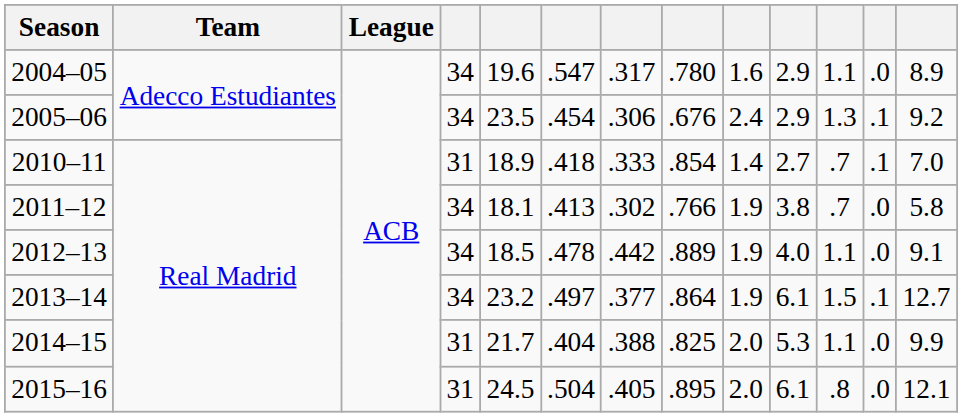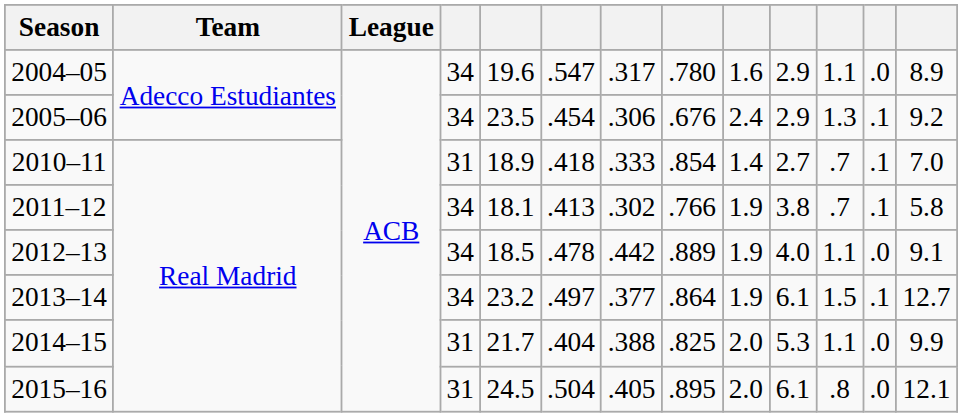 <table class="wikitable sortable" style="font-size:95%; text-align:center;">
 <tr>
 <th>Season</th>
 <th>Team</th>
 <th>League</th>
 <th></th>
 <th></th>
 <th></th>
 <th></th>
 <th></th>
 <th></th>
 <th></th>
 <th></th>
 <th></th>
 <th></th>
 </tr>
 <tr>
 <td>2004–05</td>
 <td rowspan="2"><a href='#'>Adecco Estudiantes</a></td>
 <td rowspan="8"><a href='#'>ACB</a></td>
 <td>34</td>
 <td>19.6</td>
 <td>.547</td>
 <td>.317</td>
 <td>.780</td>
 <td>1.6</td>
 <td>2.9</td>
 <td>1.1</td>
 <td>.0</td>
 <td>8.9</td>
 </tr>
 <tr>
 <td>2005–06</td>
 <td>34</td>
 <td>23.5</td>
 <td>.454</td>
 <td>.306</td>
 <td>.676</td>
 <td>2.4</td>
 <td>2.9</td>
 <td>1.3</td>
 <td>.1</td>
 <td>9.2</td>
 </tr>
 <tr>
 <td>2010–11</td>
 <td rowspan="6"><a href='#'>Real Madrid</a></td>
 <td>31</td>
 <td>18.9</td>
 <td>.418</td>
 <td>.333</td>
 <td>.854</td>
 <td>1.4</td>
 <td>2.7</td>
 <td>.7</td>
 <td>.1</td>
 <td>7.0</td>
 </tr>
 <tr>
 <td>2011–12</td>
 <td>34</td>
 <td>18.1</td>
 <td>.413</td>
 <td>.302</td>
 <td>.766</td>
 <td>1.9</td>
 <td>3.8</td>
 <td>.7</td>
-<td>.0</td>
+<td>.1</td>
 <td>5.8</td>
 </tr>
 <tr>
 <td>2012–13</td>
 <td>34</td>
 <td>18.5</td>
 <td>.478</td>
 <td>.442</td>
 <td>.889</td>
 <td>1.9</td>
 <td>4.0</td>
 <td>1.1</td>
 <td>.0</td>
 <td>9.1</td>
 </tr>
 <tr>
 <td>2013–14</td>
 <td>34</td>
 <td>23.2</td>
 <td>.497</td>
 <td>.377</td>
 <td>.864</td>
 <td>1.9</td>
 <td>6.1</td>
 <td>1.5</td>
 <td>.1</td>
 <td>12.7</td>
 </tr>
 <tr>
 <td>2014–15</td>
 <td>31</td>
 <td>21.7</td>
 <td>.404</td>
 <td>.388</td>
 <td>.825</td>
 <td>2.0</td>
 <td>5.3</td>
 <td>1.1</td>
 <td>.0</td>
 <td>9.9</td>
 </tr>
 <tr>
 <td>2015–16</td>
 <td>31</td>
 <td>24.5</td>
 <td>.504</td>
 <td>.405</td>
 <td>.895</td>
 <td>2.0</td>
 <td>6.1</td>
 <td>.8</td>
 <td>.0</td>
 <td>12.1</td>
 </tr>
 </table>
